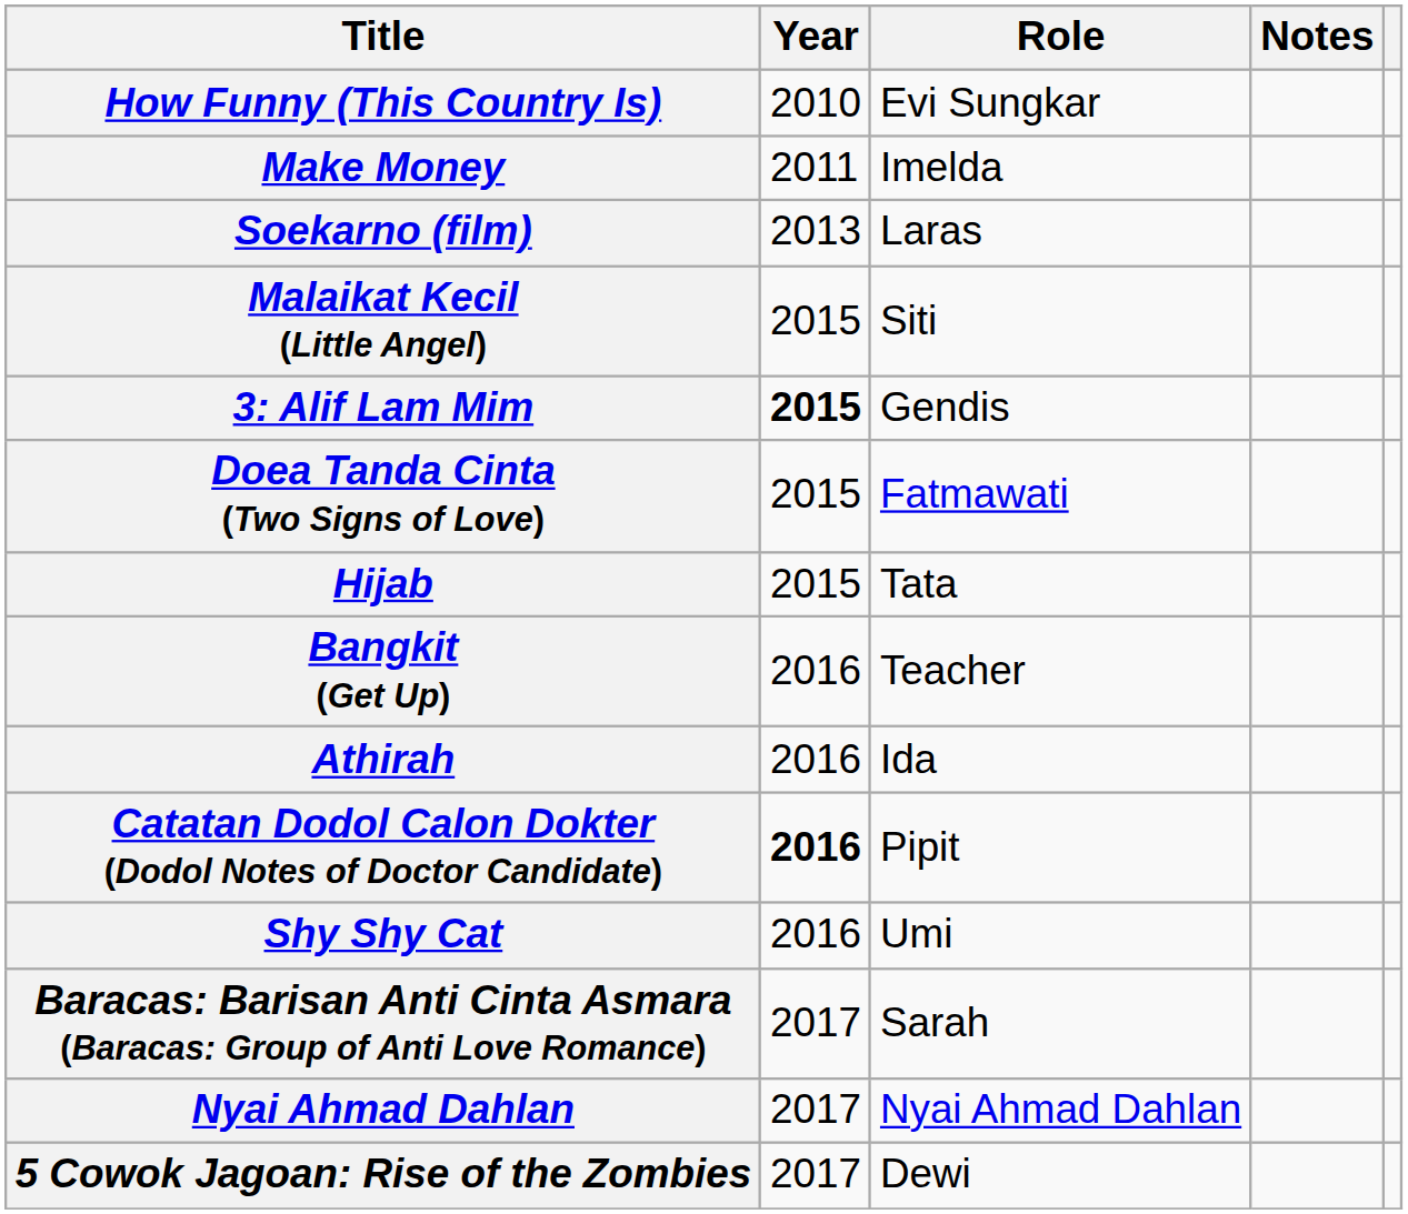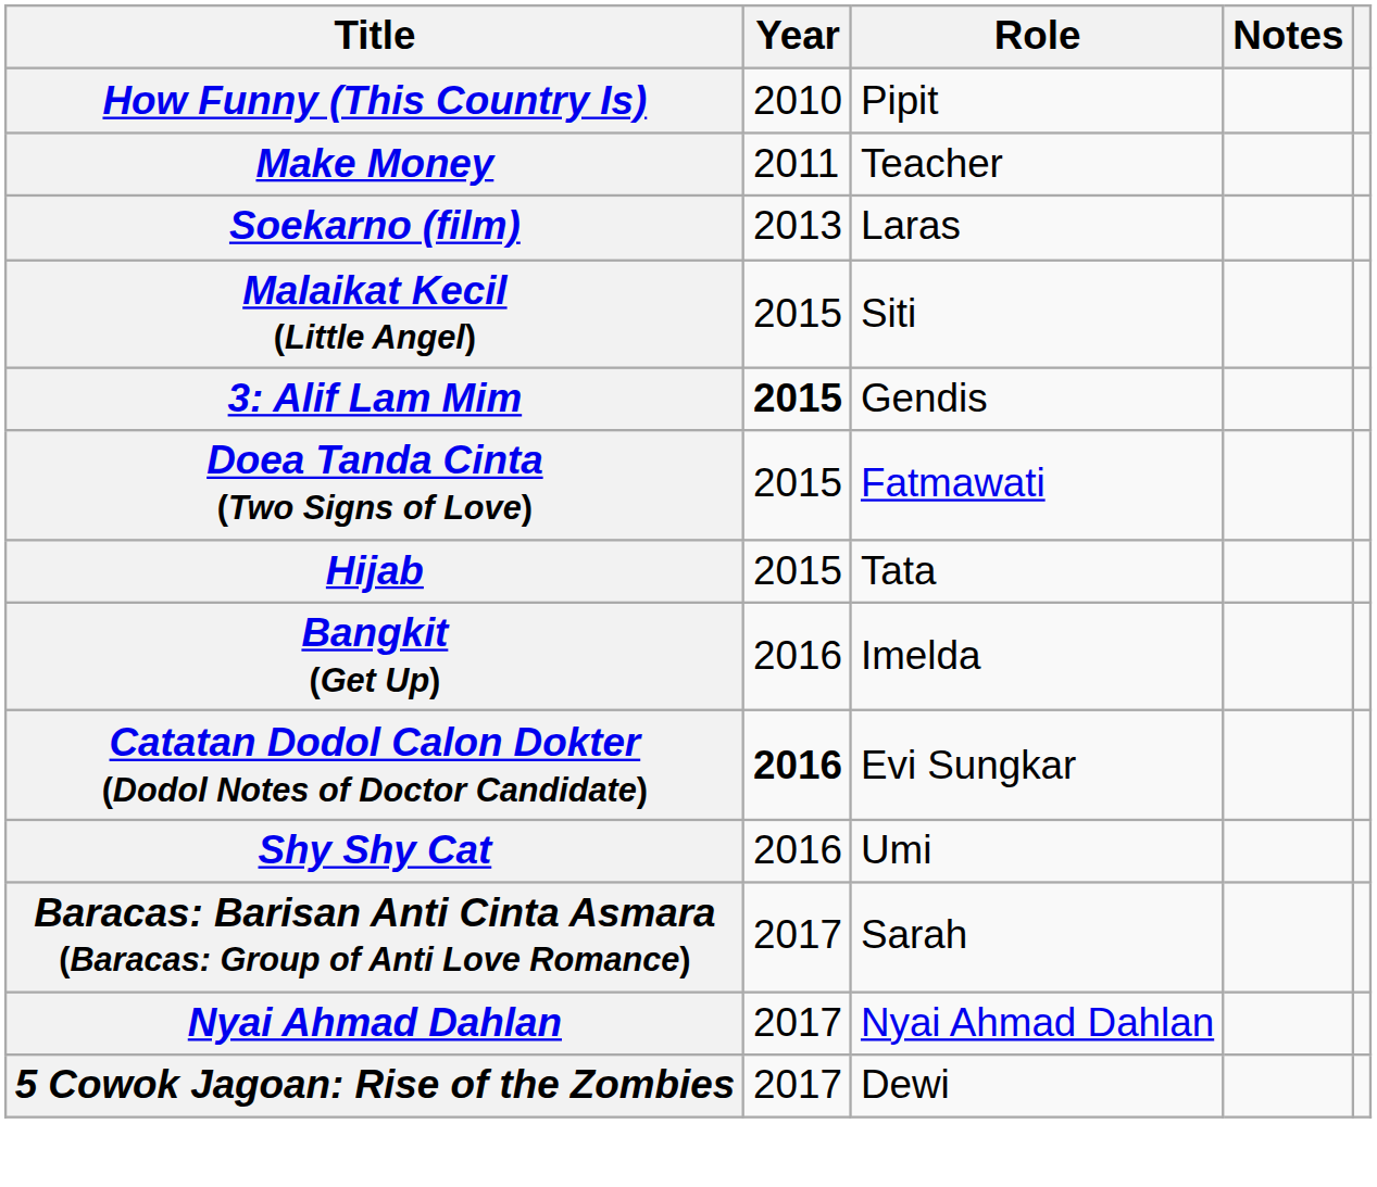 <table class="wikitable sortable plainrowheaders">
 <tr>
 <th scope="col">Title</th>
 <th scope="col">Year</th>
 <th scope="col">Role</th>
 <th scope="col" class="unsortable">Notes</th>
 <th scope="col" class="unsortable"></th>
 </tr>
 <tr>
 <th scope="row"><em><a href='#'>How Funny (This Country Is)</a></em></th>
 <td>2010</td>
-<td>Evi Sungkar</td>
+<td>Pipit</td>
 <td></td>
 <td align="center"></td>
 </tr>
 <tr>
 <th scope="row"><em><a href='#'>Make Money</a></em></th>
 <td>2011</td>
-<td>Imelda</td>
+<td>Teacher</td>
 <td></td>
 <td align="center"><br></td>
 </tr>
 <tr>
 <th scope="row"><em><a href='#'>Soekarno (film)</a></em></th>
 <td>2013</td>
 <td>Laras</td>
 <td></td>
 <td align="center"></td>
 </tr>
 <tr>
 <th scope="row"><em><a href='#'>Malaikat Kecil</a></em> <br><small>(<em>Little Angel</em>)</small></th>
 <td>2015</td>
 <td>Siti</td>
 <td></td>
 <td align="center"><br></td>
 </tr>
 <tr>
 <th scope="row"><em><a href='#'>3: Alif Lam Mim</a></em></th>
 <td><strong>2015</strong></td>
 <td>Gendis</td>
 <td></td>
 <td align="center"><br></td>
 </tr>
 <tr>
 <th scope="row"><em><a href='#'>Doea Tanda Cinta</a></em> <br><small>(<em>Two Signs of Love</em>)</small></th>
 <td>2015</td>
 <td><a href='#'>Fatmawati</a></td>
 <td></td>
 <td align="center"><br></td>
 </tr>
 <tr>
 <th scope="row"><em><a href='#'>Hijab</a></em></th>
 <td>2015</td>
 <td>Tata</td>
 <td></td>
 <td align="center"></td>
 </tr>
 <tr>
 <th scope="row"><em><a href='#'>Bangkit</a></em> <br><small>(<em>Get Up</em>)</small></th>
 <td>2016</td>
-<td>Teacher</td>
+<td>Imelda</td>
 <td></td>
 <td align="center"><br></td>
 </tr>
 <tr>
-<th scope="row"><em><a href='#'>Athirah</a></em></th>
-<td>2016</td>
-<td>Ida</td>
-<td></td>
-<td align="center"></td>
-</tr>
-<tr>
 <th scope="row"><em><a href='#'>Catatan Dodol Calon Dokter</a></em> <br><small>(<em>Dodol Notes of Doctor Candidate</em>)</small></th>
 <td><strong>2016</strong></td>
-<td>Pipit</td>
+<td>Evi Sungkar</td>
 <td></td>
 <td align="center"><br></td>
 </tr>
 <tr>
 <th scope="row"><em><a href='#'>Shy Shy Cat</a></em></th>
 <td>2016</td>
 <td>Umi</td>
 <td></td>
 <td align="center"><br></td>
 </tr>
 <tr>
 <th scope="row"><em>Baracas: Barisan Anti Cinta Asmara</em> <br><small>(<em>Baracas: Group of Anti Love Romance</em>)</small></th>
 <td>2017</td>
 <td>Sarah</td>
 <td></td>
 <td align="center"></td>
 </tr>
 <tr>
 <th scope="row"><em><a href='#'>Nyai Ahmad Dahlan</a></em></th>
 <td>2017</td>
 <td><a href='#'>Nyai Ahmad Dahlan</a></td>
 <td></td>
 <td align="center"></td>
 </tr>
 <tr>
 <th scope="row"><em>5 Cowok Jagoan: Rise of the Zombies</em></th>
 <td>2017</td>
 <td>Dewi</td>
 <td></td>
 <td align="center"></td>
 </tr>
 </table>
